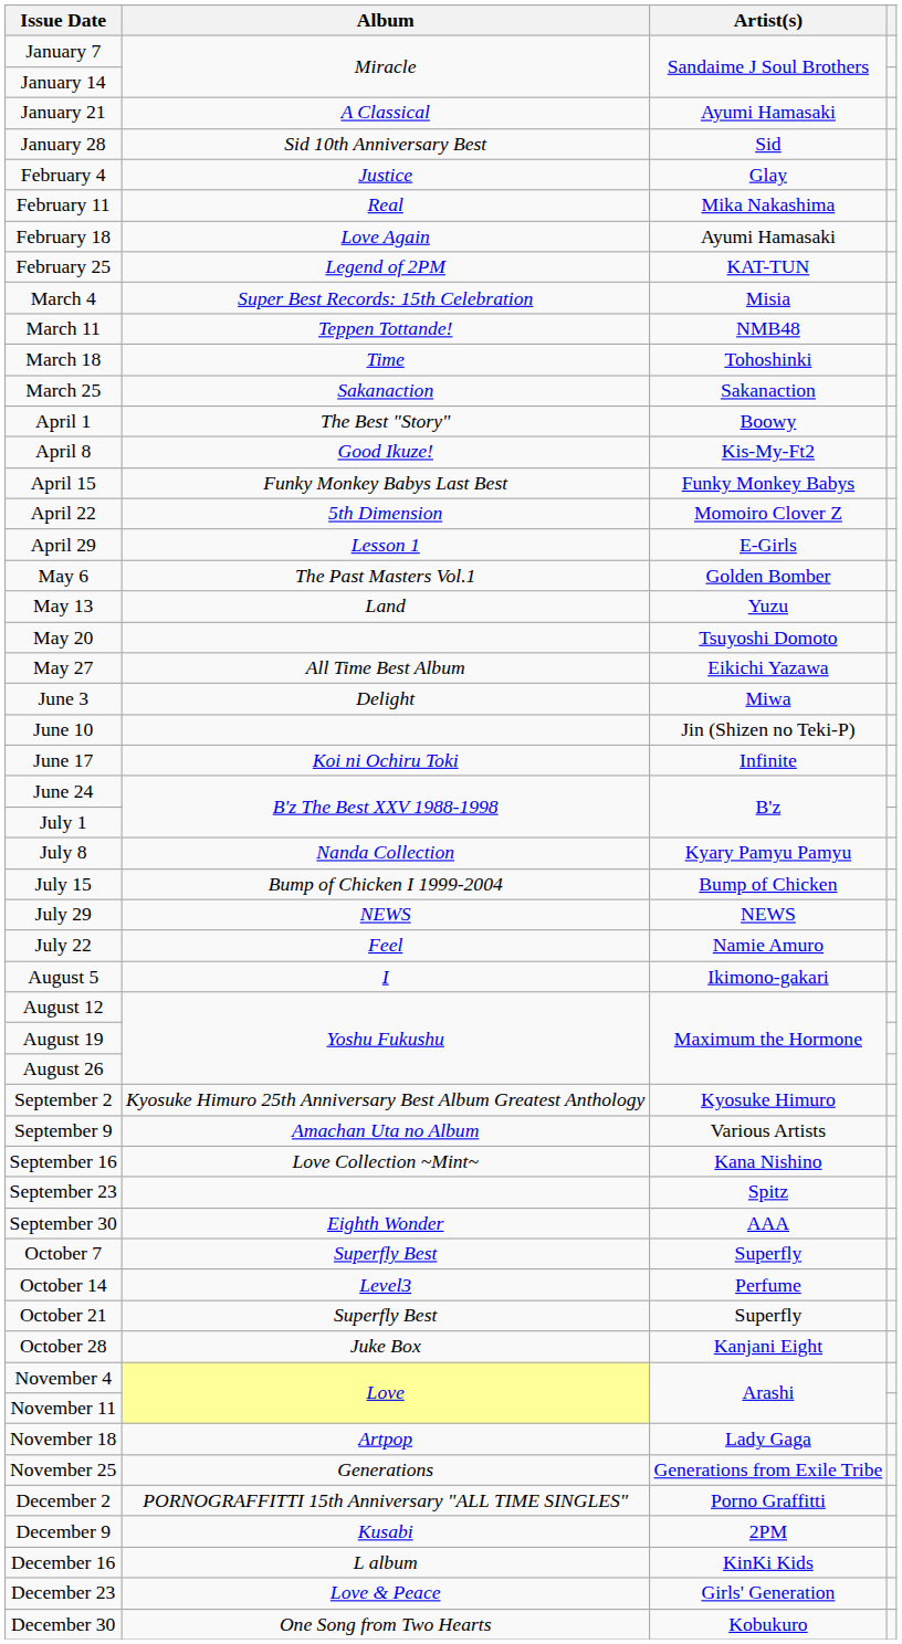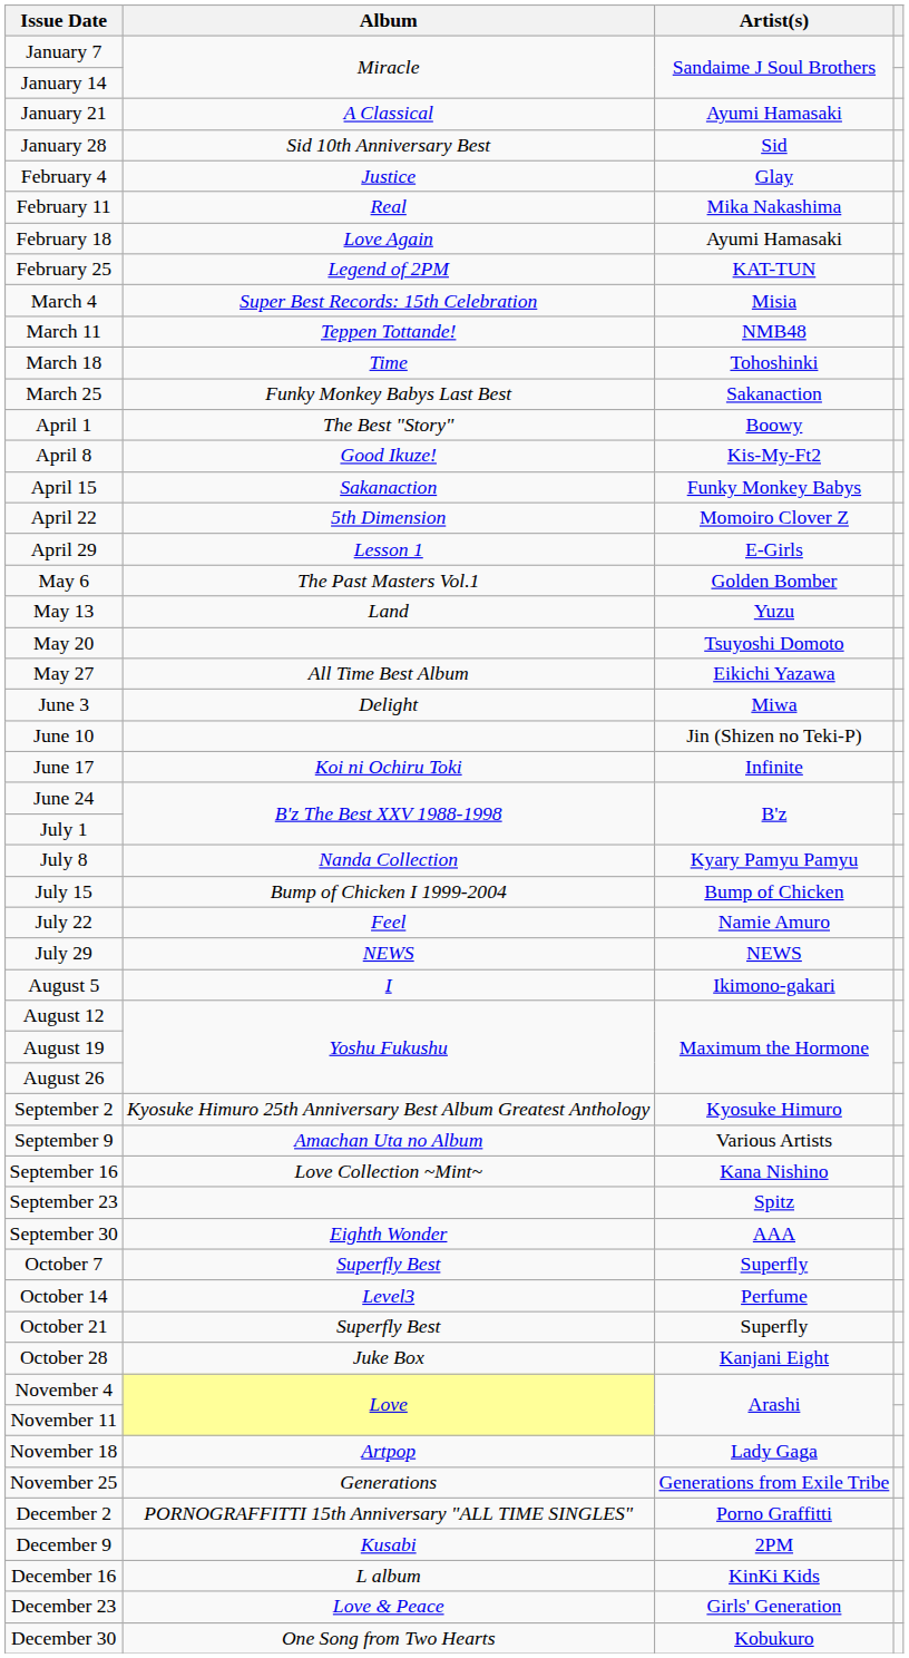 <table class="wikitable" style="text-align:center;">
 <tr>
 <th style="text-align: center;">Issue Date</th>
 <th style="text-align: center;">Album</th>
 <th style="text-align: center;">Artist(s)</th>
 <th style="text-align: center;"></th>
 </tr>
 <tr>
 <td>January 7</td>
 <td style="text-align: center;" rowspan="2"><em>Miracle</em></td>
 <td style="text-align: center;" rowspan="2"><a href='#'>Sandaime J Soul Brothers</a></td>
 <td style="text-align: center;"></td>
 </tr>
 <tr>
 <td>January 14</td>
 <td style="text-align: center;"></td>
 </tr>
 <tr>
 <td>January 21</td>
 <td style="text-align: center;"><em><a href='#'>A Classical</a></em></td>
 <td style="text-align: center;"><a href='#'>Ayumi Hamasaki</a></td>
 <td style="text-align: center;"></td>
 </tr>
 <tr>
 <td>January 28</td>
 <td style="text-align: center;"><em>Sid 10th Anniversary Best</em></td>
 <td style="text-align: center;"><a href='#'>Sid</a></td>
 <td style="text-align: center;"></td>
 </tr>
 <tr>
 <td>February 4</td>
 <td style="text-align: center;"><em><a href='#'>Justice</a></em></td>
 <td style="text-align: center;"><a href='#'>Glay</a></td>
 <td style="text-align: center;"></td>
 </tr>
 <tr>
 <td>February 11</td>
 <td style="text-align: center;"><em><a href='#'>Real</a></em></td>
 <td style="text-align: center;"><a href='#'>Mika Nakashima</a></td>
 <td style="text-align: center;"></td>
 </tr>
 <tr>
 <td>February 18</td>
 <td style="text-align: center;"><em><a href='#'>Love Again</a></em></td>
 <td style="text-align: center;">Ayumi Hamasaki</td>
 <td style="text-align: center;"></td>
 </tr>
 <tr>
 <td>February 25</td>
 <td style="text-align: center;"><em><a href='#'>Legend of 2PM</a></em></td>
 <td><a href='#'>KAT-TUN</a></td>
 <td style="text-align: center;"></td>
 </tr>
 <tr>
 <td>March 4</td>
 <td style="text-align: center;"><em><a href='#'>Super Best Records: 15th Celebration</a></em></td>
 <td style="text-align: center;"><a href='#'>Misia</a></td>
 <td style="text-align: center;"></td>
 </tr>
 <tr>
 <td>March 11</td>
 <td style="text-align: center;"><em><a href='#'>Teppen Tottande!</a></em></td>
 <td style="text-align: center;"><a href='#'>NMB48</a></td>
 <td style="text-align: center;"></td>
 </tr>
 <tr>
 <td>March 18</td>
 <td style="text-align: center;"><em><a href='#'>Time</a></em></td>
 <td style="text-align: center;"><a href='#'>Tohoshinki</a></td>
 <td style="text-align: center;"></td>
 </tr>
 <tr>
 <td>March 25</td>
-<td style="text-align: center;"><em><a href='#'>Sakanaction</a></em></td>
+<td style="text-align: center;"><em>Funky Monkey Babys Last Best</em></td>
 <td style="text-align: center;"><a href='#'>Sakanaction</a></td>
 <td style="text-align: center;"></td>
 </tr>
 <tr>
 <td>April 1</td>
 <td style="text-align: center;"><em>The Best "Story"</em></td>
 <td style="text-align: center;"><a href='#'>Boowy</a></td>
 <td style="text-align: center;"></td>
 </tr>
 <tr>
 <td>April 8</td>
 <td style="text-align: center;"><em><a href='#'>Good Ikuze!</a></em></td>
 <td style="text-align: center;"><a href='#'>Kis-My-Ft2</a></td>
 <td style="text-align: center;"></td>
 </tr>
 <tr>
 <td>April 15</td>
-<td style="text-align: center;"><em>Funky Monkey Babys Last Best</em></td>
+<td style="text-align: center;"><em><a href='#'>Sakanaction</a></em></td>
 <td style="text-align: center;"><a href='#'>Funky Monkey Babys</a></td>
 <td style="text-align: center;"></td>
 </tr>
 <tr>
 <td>April 22</td>
 <td style="text-align: center;"><em><a href='#'>5th Dimension</a></em></td>
 <td style="text-align: center;"><a href='#'>Momoiro Clover Z</a></td>
 <td style="text-align: center;"></td>
 </tr>
 <tr>
 <td>April 29</td>
 <td style="text-align: center;"><em><a href='#'>Lesson 1</a></em></td>
 <td style="text-align: center;"><a href='#'>E-Girls</a></td>
 <td style="text-align: center;"></td>
 </tr>
 <tr>
 <td>May 6</td>
 <td style="text-align: center;"><em>The Past Masters Vol.1</em></td>
 <td style="text-align: center;"><a href='#'>Golden Bomber</a></td>
 <td style="text-align: center;"></td>
 </tr>
 <tr>
 <td>May 13</td>
 <td style="text-align: center;"><em>Land</em></td>
 <td style="text-align: center;"><a href='#'>Yuzu</a></td>
 <td style="text-align: center;"></td>
 </tr>
 <tr>
 <td>May 20</td>
 <td style="text-align: center;"></td>
 <td style="text-align: center;"><a href='#'>Tsuyoshi Domoto</a></td>
 <td style="text-align: center;"></td>
 </tr>
 <tr>
 <td>May 27</td>
 <td style="text-align: center;"><em>All Time Best Album</em></td>
 <td style="text-align: center;"><a href='#'>Eikichi Yazawa</a></td>
 <td style="text-align: center;"></td>
 </tr>
 <tr>
 <td>June 3</td>
 <td style="text-align: center;"><em>Delight</em></td>
 <td style="text-align: center;"><a href='#'>Miwa</a></td>
 <td style="text-align: center;"></td>
 </tr>
 <tr>
 <td>June 10</td>
 <td style="text-align: center;"></td>
 <td style="text-align: center;">Jin (Shizen no Teki-P)</td>
 <td style="text-align: center;"></td>
 </tr>
 <tr>
 <td>June 17</td>
 <td style="text-align: center;"><em><a href='#'>Koi ni Ochiru Toki</a></em></td>
 <td style="text-align: center;"><a href='#'>Infinite</a></td>
 <td style="text-align: center;"></td>
 </tr>
 <tr>
 <td>June 24</td>
 <td style="text-align: center;" rowspan="2"><em><a href='#'>B'z The Best XXV 1988-1998</a></em></td>
 <td style="text-align: center;" rowspan="2"><a href='#'>B'z</a></td>
 <td style="text-align: center;"></td>
 </tr>
 <tr>
 <td>July 1</td>
 <td style="text-align: center;"></td>
 </tr>
 <tr>
 <td>July 8</td>
 <td style="text-align: center;"><em><a href='#'>Nanda Collection</a></em></td>
 <td style="text-align: center;"><a href='#'>Kyary Pamyu Pamyu</a></td>
 <td style="text-align: center;"></td>
 </tr>
 <tr>
 <td>July 15</td>
 <td style="text-align: center;"><em>Bump of Chicken I 1999-2004</em></td>
 <td style="text-align: center;"><a href='#'>Bump of Chicken</a></td>
 <td style="text-align: center;"></td>
 </tr>
 <tr>
+<td>July 22</td>
+<td style="text-align: center;"><em><a href='#'>Feel</a></em></td>
+<td style="text-align: center;"><a href='#'>Namie Amuro</a></td>
+<td style="text-align: center;"></td>
+</tr>
+<tr>
 <td>July 29</td>
 <td style="text-align: center;"><em><a href='#'>NEWS</a></em></td>
 <td style="text-align: center;"><a href='#'>NEWS</a></td>
-<td style="text-align: center;"></td>
-</tr>
-<tr>
-<td>July 22</td>
-<td style="text-align: center;"><em><a href='#'>Feel</a></em></td>
-<td style="text-align: center;"><a href='#'>Namie Amuro</a></td>
 <td style="text-align: center;"></td>
 </tr>
 <tr>
 <td>August 5</td>
 <td style="text-align: center;"><em><a href='#'>I</a></em></td>
 <td style="text-align: center;"><a href='#'>Ikimono-gakari</a></td>
 <td style="text-align: center;"></td>
 </tr>
 <tr>
 <td>August 12</td>
 <td style="text-align: center;" rowspan="3"><em><a href='#'>Yoshu Fukushu</a></em></td>
 <td style="text-align: center;" rowspan="3"><a href='#'>Maximum the Hormone</a></td>
 <td style="text-align: center;"></td>
 </tr>
 <tr>
 <td>August 19</td>
 <td style="text-align: center;"></td>
 </tr>
 <tr>
 <td>August 26</td>
 <td style="text-align: center;"></td>
 </tr>
 <tr>
 <td>September 2</td>
 <td style="text-align: center;"><em>Kyosuke Himuro 25th Anniversary Best Album Greatest Anthology</em></td>
 <td style="text-align: center;"><a href='#'>Kyosuke Himuro</a></td>
 <td style="text-align: center;"></td>
 </tr>
 <tr>
 <td>September 9</td>
 <td style="text-align: center;"><em><a href='#'>Amachan Uta no Album</a></em></td>
 <td style="text-align: center;">Various Artists</td>
 <td style="text-align: center;"></td>
 </tr>
 <tr>
 <td>September 16</td>
 <td style="text-align: center;"><em>Love Collection ~Mint~</em></td>
 <td style="text-align: center;"><a href='#'>Kana Nishino</a></td>
 <td style="text-align: center;"></td>
 </tr>
 <tr>
 <td>September 23</td>
 <td style="text-align: center;"></td>
 <td style="text-align: center;"><a href='#'>Spitz</a></td>
 <td style="text-align: center;"></td>
 </tr>
 <tr>
 <td>September 30</td>
 <td style="text-align: center;"><em><a href='#'>Eighth Wonder</a></em></td>
 <td style="text-align: center;"><a href='#'>AAA</a></td>
 <td style="text-align: center;"></td>
 </tr>
 <tr>
 <td>October 7</td>
 <td style="text-align: center;"><em><a href='#'>Superfly Best</a></em></td>
 <td style="text-align: center;"><a href='#'>Superfly</a></td>
 <td style="text-align: center;"></td>
 </tr>
 <tr>
 <td>October 14</td>
 <td style="text-align: center;"><em><a href='#'>Level3</a></em></td>
 <td style="text-align: center;"><a href='#'>Perfume</a></td>
 <td style="text-align: center;"></td>
 </tr>
 <tr>
 <td>October 21</td>
 <td style="text-align: center;"><em>Superfly Best</em></td>
 <td style="text-align: center;">Superfly</td>
 <td style="text-align: center;"></td>
 </tr>
 <tr>
 <td>October 28</td>
 <td align="center"><em>Juke Box</em></td>
 <td align="center"><a href='#'>Kanjani Eight</a></td>
 <td align="center"></td>
 </tr>
 <tr>
 <td>November 4</td>
 <td bgcolor=#FFFF99 rowspan="2"><em><a href='#'>Love</a></em> </td>
 <td rowspan="2"><a href='#'>Arashi</a></td>
 <td></td>
 </tr>
 <tr>
 <td>November 11</td>
 <td></td>
 </tr>
 <tr>
 <td>November 18</td>
 <td><em><a href='#'>Artpop</a></em></td>
 <td><a href='#'>Lady Gaga</a></td>
 <td></td>
 </tr>
 <tr>
 <td>November 25</td>
 <td><em>Generations</em></td>
 <td><a href='#'>Generations from Exile Tribe</a></td>
 <td></td>
 </tr>
 <tr>
 <td>December 2</td>
 <td><em>PORNOGRAFFITTI 15th Anniversary "ALL TIME SINGLES"</em></td>
 <td><a href='#'>Porno Graffitti</a></td>
 <td></td>
 </tr>
 <tr>
 <td>December 9</td>
 <td><em><a href='#'>Kusabi</a></em></td>
 <td style="text-align: center;"><a href='#'>2PM</a></td>
 <td></td>
 </tr>
 <tr>
 <td>December 16</td>
 <td><em>L album</em></td>
 <td><a href='#'>KinKi Kids</a></td>
 <td></td>
 </tr>
 <tr>
 <td>December 23</td>
 <td><em><a href='#'>Love & Peace</a></em></td>
 <td><a href='#'>Girls' Generation</a></td>
 <td></td>
 </tr>
 <tr>
 <td>December 30</td>
 <td><em>One Song from Two Hearts</em></td>
 <td><a href='#'>Kobukuro</a></td>
 <td></td>
 </tr>
 </table>
